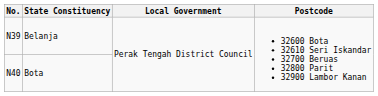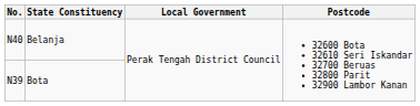 <table class="wikitable">
 <tr>
 <th>No.</th>
 <th>State Constituency</th>
 <th>Local Government</th>
 <th>Postcode</th>
 </tr>
 <tr>
-<td>N39</td>
+<td>N40</td>
 <td>Belanja</td>
 <td rowspan="2">Perak Tengah District Council</td>
 <td rowspan="2"><br><ul><li>32600 Bota</li><li>32610 Seri Iskandar</li><li>32700 Beruas</li><li>32800 Parit</li><li>32900 Lambor Kanan</li></ul></td>
 </tr>
 <tr>
-<td>N40</td>
+<td>N39</td>
 <td>Bota</td>
 </tr>
 </table>
